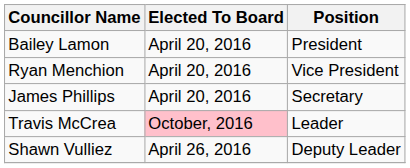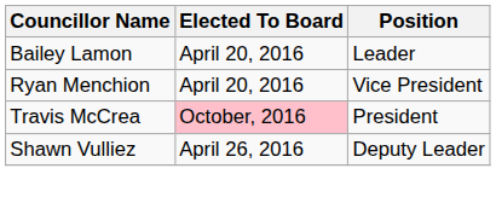 <table class="wikitable">
 <tr>
 <th>Councillor Name</th>
 <th>Elected To Board</th>
 <th>Position</th>
 </tr>
 <tr>
 <td>Bailey Lamon</td>
 <td>April 20, 2016</td>
-<td>President</td>
+<td>Leader</td>
 </tr>
 <tr>
 <td>Ryan Menchion</td>
 <td>April 20, 2016</td>
 <td>Vice President</td>
 </tr>
 <tr>
-<td>James Phillips</td>
-<td>April 20, 2016</td>
-<td>Secretary</td>
-</tr>
-<tr>
 <td>Travis McCrea</td>
 <td style="background: pink;">October, 2016</td>
-<td>Leader</td>
+<td>President</td>
 </tr>
 <tr>
 <td>Shawn Vulliez</td>
 <td>April 26, 2016</td>
 <td>Deputy Leader</td>
 </tr>
 <tr>
 </tr>
 </table>
